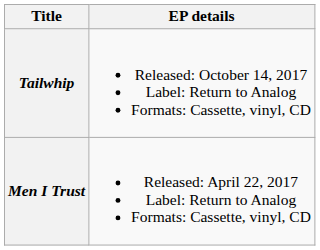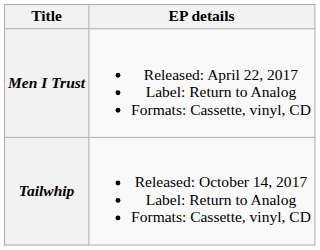 <table class="wikitable plainrowheaders" style="text-align:center;">
 <tr>
 <th scope="col">Title</th>
 <th scope="col">EP details</th>
 </tr>
 <tr>
+<th scope="row"><em>Men I Trust</em></th>
+<td><br><ul><li>Released: April 22, 2017</li><li>Label: Return to Analog</li><li>Formats: Cassette, vinyl, CD</li></ul></td>
+</tr>
+<tr>
 <th scope="row"><em>Tailwhip</em></th>
 <td><br><ul><li>Released: October 14, 2017</li><li>Label: Return to Analog</li><li>Formats: Cassette, vinyl, CD</li></ul></td>
 </tr>
-<tr>
-<th scope="row"><em>Men I Trust</em></th>
-<td><br><ul><li>Released: April 22, 2017</li><li>Label: Return to Analog</li><li>Formats: Cassette, vinyl, CD</li></ul></td>
-</tr>
 </table>
